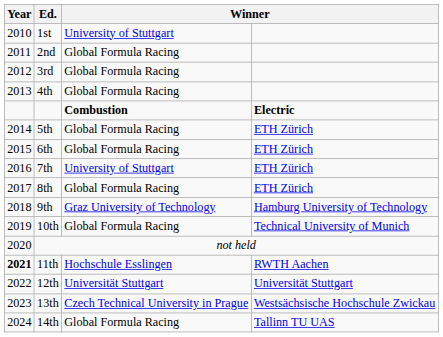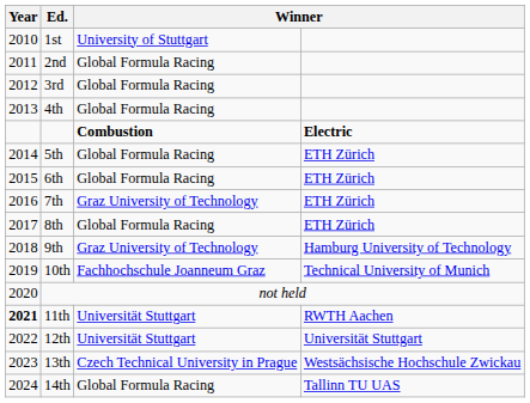 <table class="wikitable">
 <tr>
 <th>Year</th>
 <th>Ed.</th>
 <th colspan="2">Winner</th>
 </tr>
 <tr>
 <td>2010</td>
 <td>1st</td>
 <td> <a href='#'>University of Stuttgart</a></td>
 <td></td>
 </tr>
 <tr>
 <td>2011</td>
 <td>2nd</td>
 <td>  Global Formula Racing</td>
 <td></td>
 </tr>
 <tr>
 <td>2012</td>
 <td>3rd</td>
 <td>  Global Formula Racing</td>
 <td></td>
 </tr>
 <tr>
 <td>2013</td>
 <td>4th</td>
 <td>  Global Formula Racing</td>
 <td></td>
 </tr>
 <tr>
 <td></td>
 <td></td>
 <td><strong>Combustion</strong></td>
 <td><strong>Electric</strong></td>
 </tr>
 <tr>
 <td>2014</td>
 <td>5th</td>
 <td>  Global Formula Racing</td>
 <td> <a href='#'>ETH Zürich</a></td>
 </tr>
 <tr>
 <td>2015</td>
 <td>6th</td>
 <td>  Global Formula Racing</td>
 <td> <a href='#'>ETH Zürich</a></td>
 </tr>
 <tr>
 <td>2016</td>
 <td>7th</td>
-<td> <a href='#'>University of Stuttgart</a></td>
+<td> <a href='#'>Graz University of Technology</a></td>
 <td> <a href='#'>ETH Zürich</a></td>
 </tr>
 <tr>
 <td>2017</td>
 <td>8th</td>
 <td>  Global Formula Racing</td>
 <td> <a href='#'>ETH Zürich</a></td>
 </tr>
 <tr>
 <td>2018</td>
 <td>9th</td>
 <td> <a href='#'>Graz University of Technology</a></td>
 <td> <a href='#'>Hamburg University of Technology</a></td>
 </tr>
 <tr>
 <td>2019</td>
 <td>10th</td>
-<td>  Global Formula Racing</td>
+<td> <a href='#'>Fachhochschule Joanneum Graz</a></td>
 <td> <a href='#'>Technical University of Munich</a></td>
 </tr>
 <tr>
 <td>2020</td>
 <td align="center" colspan="3"><em>not held</em></td>
 </tr>
 <tr>
 <td><strong>2021</strong></td>
 <td>11th</td>
-<td> <a href='#'>Hochschule Esslingen</a></td>
+<td> <a href='#'>Universität Stuttgart</a></td>
 <td> <a href='#'>RWTH Aachen</a></td>
 </tr>
 <tr>
 <td>2022</td>
 <td>12th</td>
 <td> <a href='#'>Universität Stuttgart</a></td>
 <td> <a href='#'>Universität Stuttgart</a></td>
 </tr>
 <tr>
 <td>2023</td>
 <td>13th</td>
 <td> <a href='#'>Czech Technical University in Prague</a></td>
 <td> <a href='#'>Westsächsische Hochschule Zwickau </a></td>
 </tr>
 <tr>
 <td>2024</td>
 <td>14th</td>
 <td>  Global Formula Racing</td>
 <td> <a href='#'>Tallinn TU UAS</a></td>
 </tr>
 </table>
